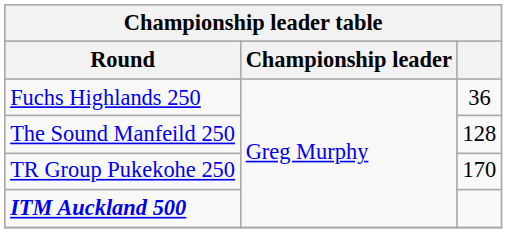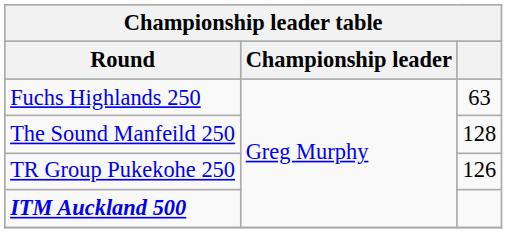 <table align="center" | class="wikitable" border="1" style="font-size: 85%">
 <tr>
 <th colspan=3>Championship leader table</th>
 </tr>
 <tr>
 <th>Round</th>
 <th>Championship leader</th>
 <th></th>
 </tr>
 <tr>
 <td><a href='#'>Fuchs Highlands 250</a></td>
 <td rowspan="4"> <a href='#'>Greg Murphy</a></td>
-<td align="center">36</td>
+<td align="center">63</td>
 </tr>
 <tr>
 <td><a href='#'>The Sound Manfeild 250</a></td>
 <td align="center">128</td>
 </tr>
 <tr>
 <td><a href='#'>TR Group Pukekohe 250</a></td>
-<td align="center">170</td>
+<td align="center">126</td>
 </tr>
 <tr>
 <td><strong><em><a href='#'>ITM Auckland 500</a></em></strong></td>
 <td align="center"></td>
 </tr>
 <tr>
 </tr>
 </table>
